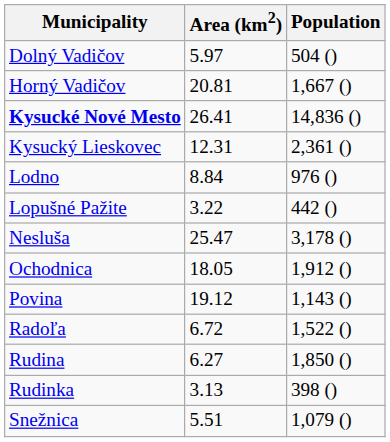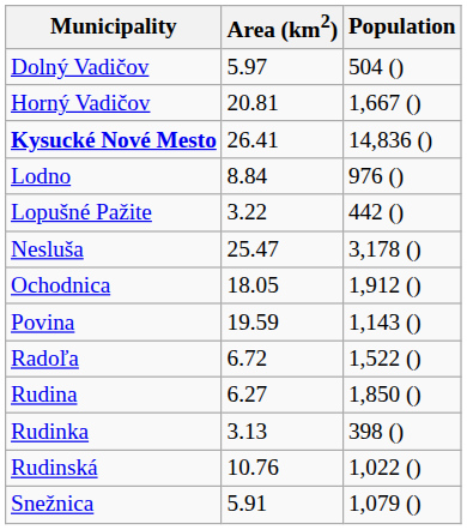 <table class="wikitable sortable">
 <tr>
 <th>Municipality</th>
 <th>Area (km<sup>2</sup>)</th>
 <th>Population</th>
 </tr>
 <tr>
 <td><a href='#'>Dolný Vadičov</a></td>
 <td>5.97</td>
 <td>504 ()</td>
 </tr>
 <tr>
 <td><a href='#'>Horný Vadičov</a></td>
 <td>20.81</td>
 <td>1,667 ()</td>
 </tr>
 <tr>
 <td><strong><a href='#'>Kysucké Nové Mesto</a></strong></td>
 <td>26.41</td>
 <td>14,836 ()</td>
-</tr>
-<tr>
-<td><a href='#'>Kysucký Lieskovec</a></td>
-<td>12.31</td>
-<td>2,361 ()</td>
 </tr>
 <tr>
 <td><a href='#'>Lodno</a></td>
 <td>8.84</td>
 <td>976 ()</td>
 </tr>
 <tr>
 <td><a href='#'>Lopušné Pažite</a></td>
 <td>3.22</td>
 <td>442 ()</td>
 </tr>
 <tr>
 <td><a href='#'>Nesluša</a></td>
 <td>25.47</td>
 <td>3,178 ()</td>
 </tr>
 <tr>
 <td><a href='#'>Ochodnica</a></td>
 <td>18.05</td>
 <td>1,912 ()</td>
 </tr>
 <tr>
 <td><a href='#'>Povina</a></td>
-<td>19.12</td>
+<td>19.59</td>
 <td>1,143 ()</td>
 </tr>
 <tr>
 <td><a href='#'>Radoľa</a></td>
 <td>6.72</td>
 <td>1,522 ()</td>
 </tr>
 <tr>
 <td><a href='#'>Rudina</a></td>
 <td>6.27</td>
 <td>1,850 ()</td>
 </tr>
 <tr>
 <td><a href='#'>Rudinka</a></td>
 <td>3.13</td>
 <td>398 ()</td>
 </tr>
 <tr>
+<td><a href='#'>Rudinská</a></td>
+<td>10.76</td>
+<td>1,022 ()</td>
+</tr>
+<tr>
 <td><a href='#'>Snežnica</a></td>
-<td>5.51</td>
+<td>5.91</td>
 <td>1,079 ()</td>
 </tr>
 </table>
